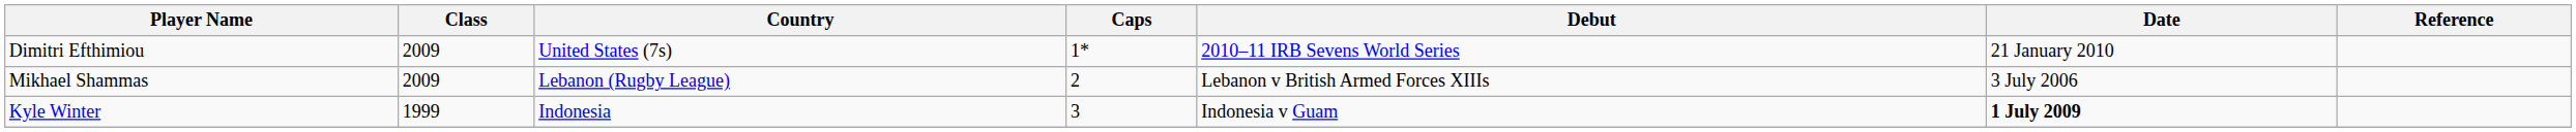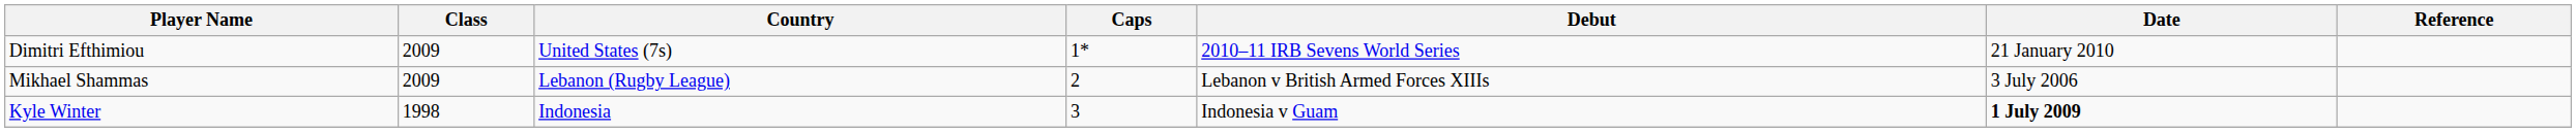 <table class="wikitable" width="100%" style="font-size:90%; white-space: nowrap;">
 <tr>
 <th>Player Name</th>
 <th>Class</th>
 <th>Country</th>
 <th>Caps</th>
 <th>Debut</th>
 <th>Date</th>
 <th>Reference</th>
 </tr>
 <tr>
 <td>Dimitri Efthimiou</td>
 <td>2009</td>
 <td> <a href='#'>United States</a> (7s)</td>
 <td>1*</td>
 <td><a href='#'>2010–11 IRB Sevens World Series</a></td>
 <td>21 January 2010</td>
 <td></td>
 </tr>
 <tr>
 <td>Mikhael Shammas</td>
 <td>2009</td>
 <td> <a href='#'>Lebanon (Rugby League)</a></td>
 <td>2</td>
 <td>Lebanon v British Armed Forces XIIIs</td>
 <td>3 July 2006</td>
 <td></td>
 </tr>
 <tr>
 <td><a href='#'>Kyle Winter</a></td>
-<td>1999</td>
+<td>1998</td>
 <td> <a href='#'>Indonesia</a></td>
 <td>3</td>
 <td>Indonesia v <a href='#'>Guam</a></td>
 <td><strong>1 July 2009</strong></td>
 <td></td>
 </tr>
 <tr>
 </tr>
 </table>
